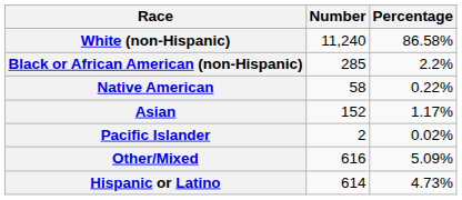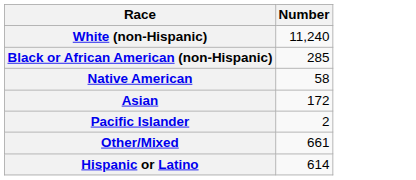 <table class="wikitable" style="text-align:right">
 <tr>
 <th scope="col">Race</th>
 <th scope="col">Number</th>
-<th scope="col">Percentage</th>
 </tr>
 <tr>
 <th scope="row"><a href='#'>White</a> (non-Hispanic)</th>
 <td>11,240</td>
-<td>86.58%</td>
 </tr>
 <tr>
 <th scope="row"><a href='#'>Black or African American</a> (non-Hispanic)</th>
 <td>285</td>
-<td>2.2%</td>
 </tr>
 <tr>
 <th scope="row"><a href='#'>Native American</a></th>
 <td>58</td>
-<td>0.22%</td>
 </tr>
 <tr>
 <th scope="row"><a href='#'>Asian</a></th>
-<td>152</td>
-<td>1.17%</td>
+<td>172</td>
 </tr>
 <tr>
 <th scope="row"><a href='#'>Pacific Islander</a></th>
 <td>2</td>
-<td>0.02%</td>
 </tr>
 <tr>
 <th scope="row"><a href='#'>Other/Mixed</a></th>
-<td>616</td>
-<td>5.09%</td>
+<td>661</td>
 </tr>
 <tr>
 <th scope="row"><a href='#'>Hispanic</a> or <a href='#'>Latino</a></th>
 <td>614</td>
-<td>4.73%</td>
 </tr>
 </table>
